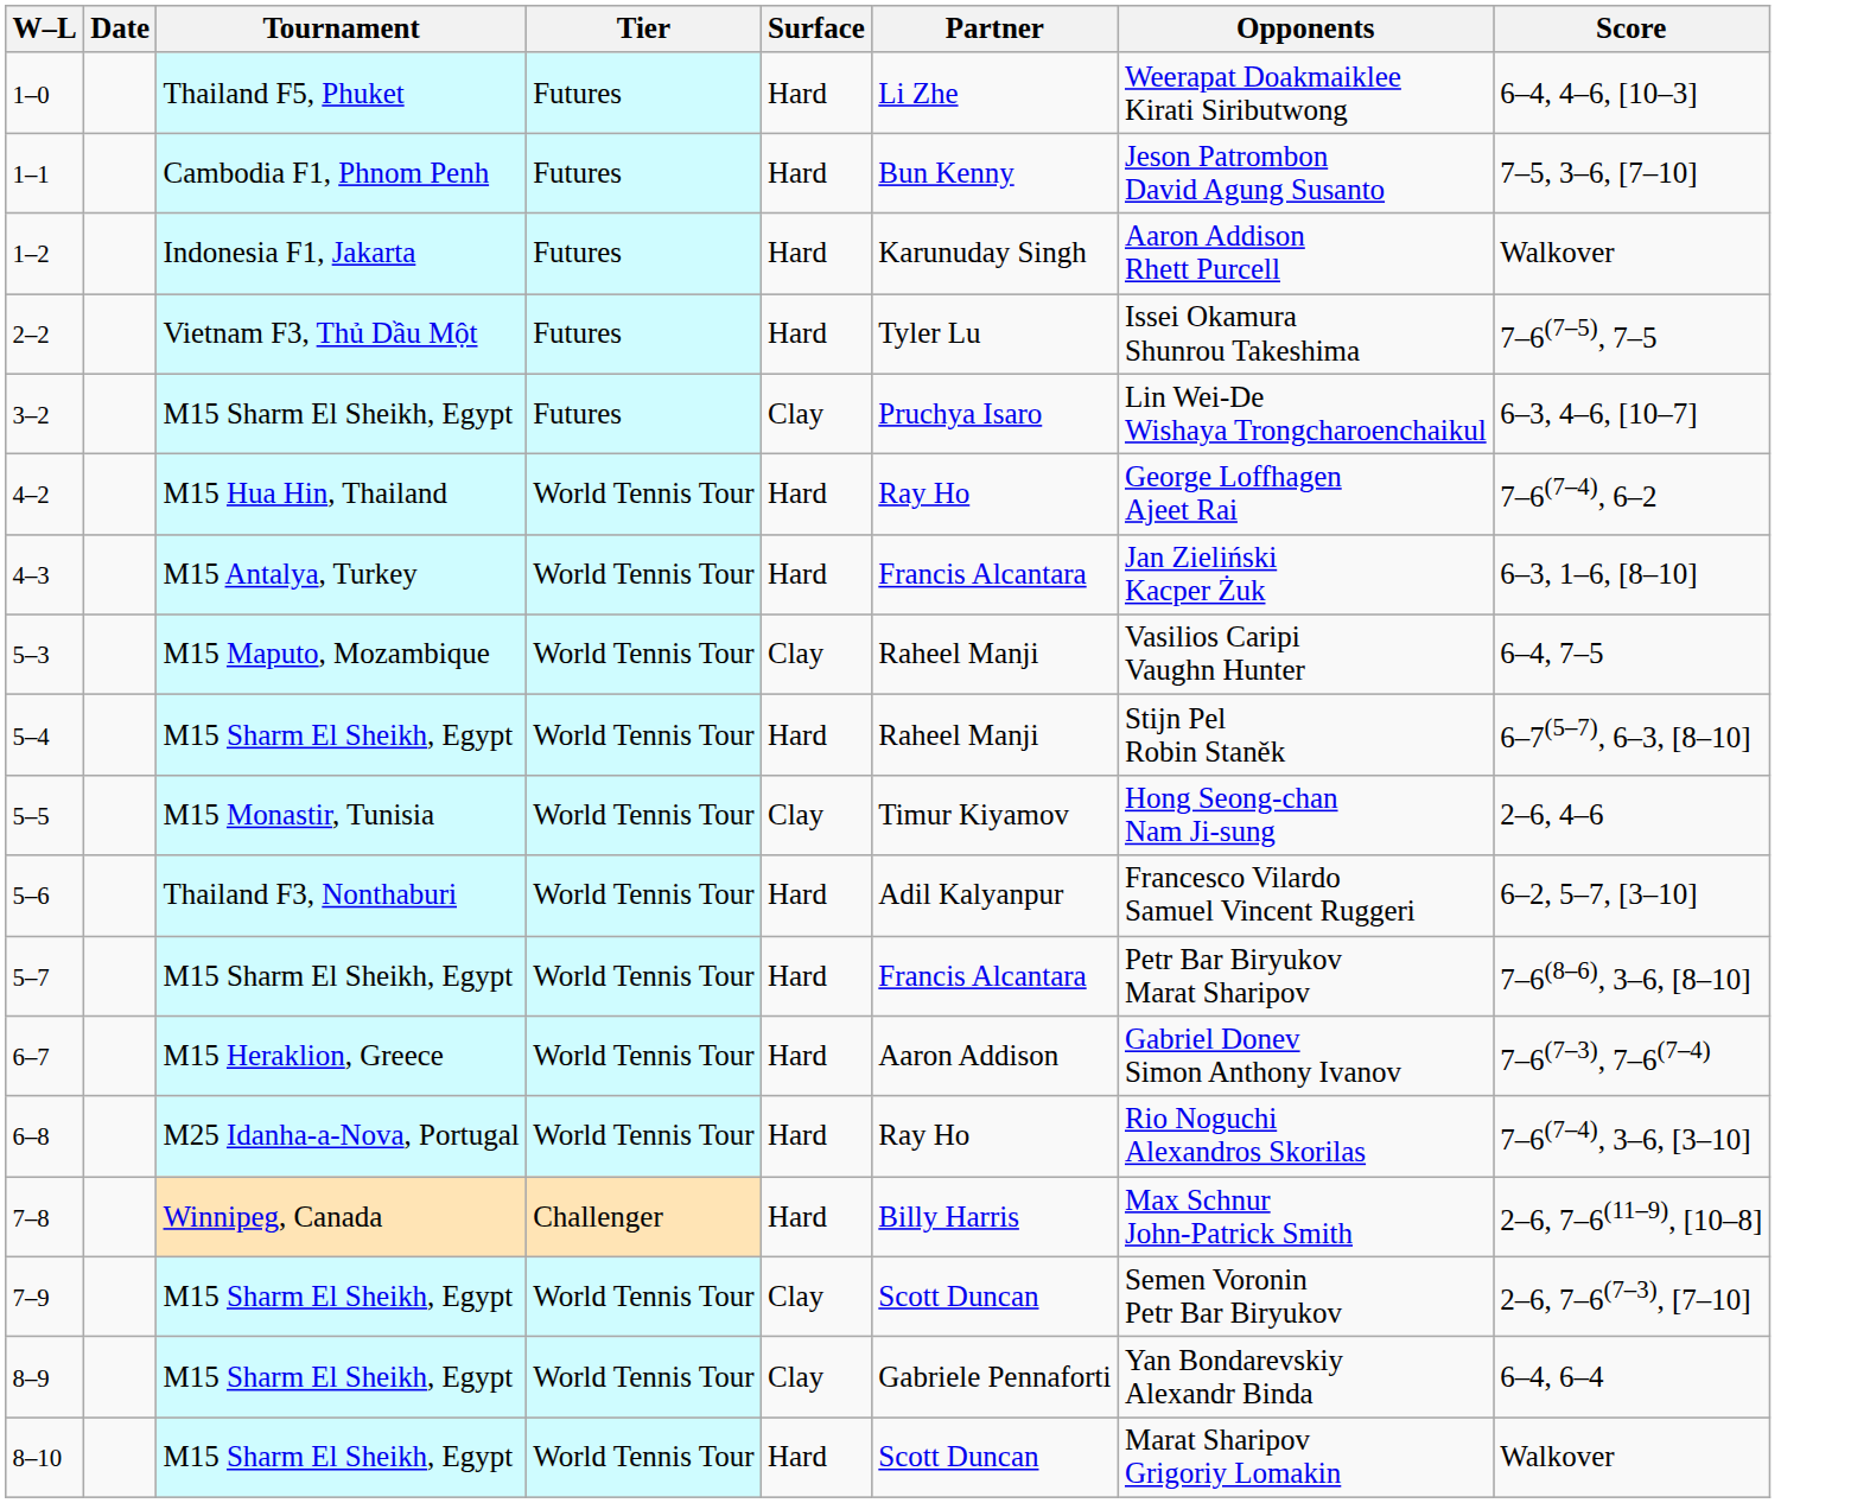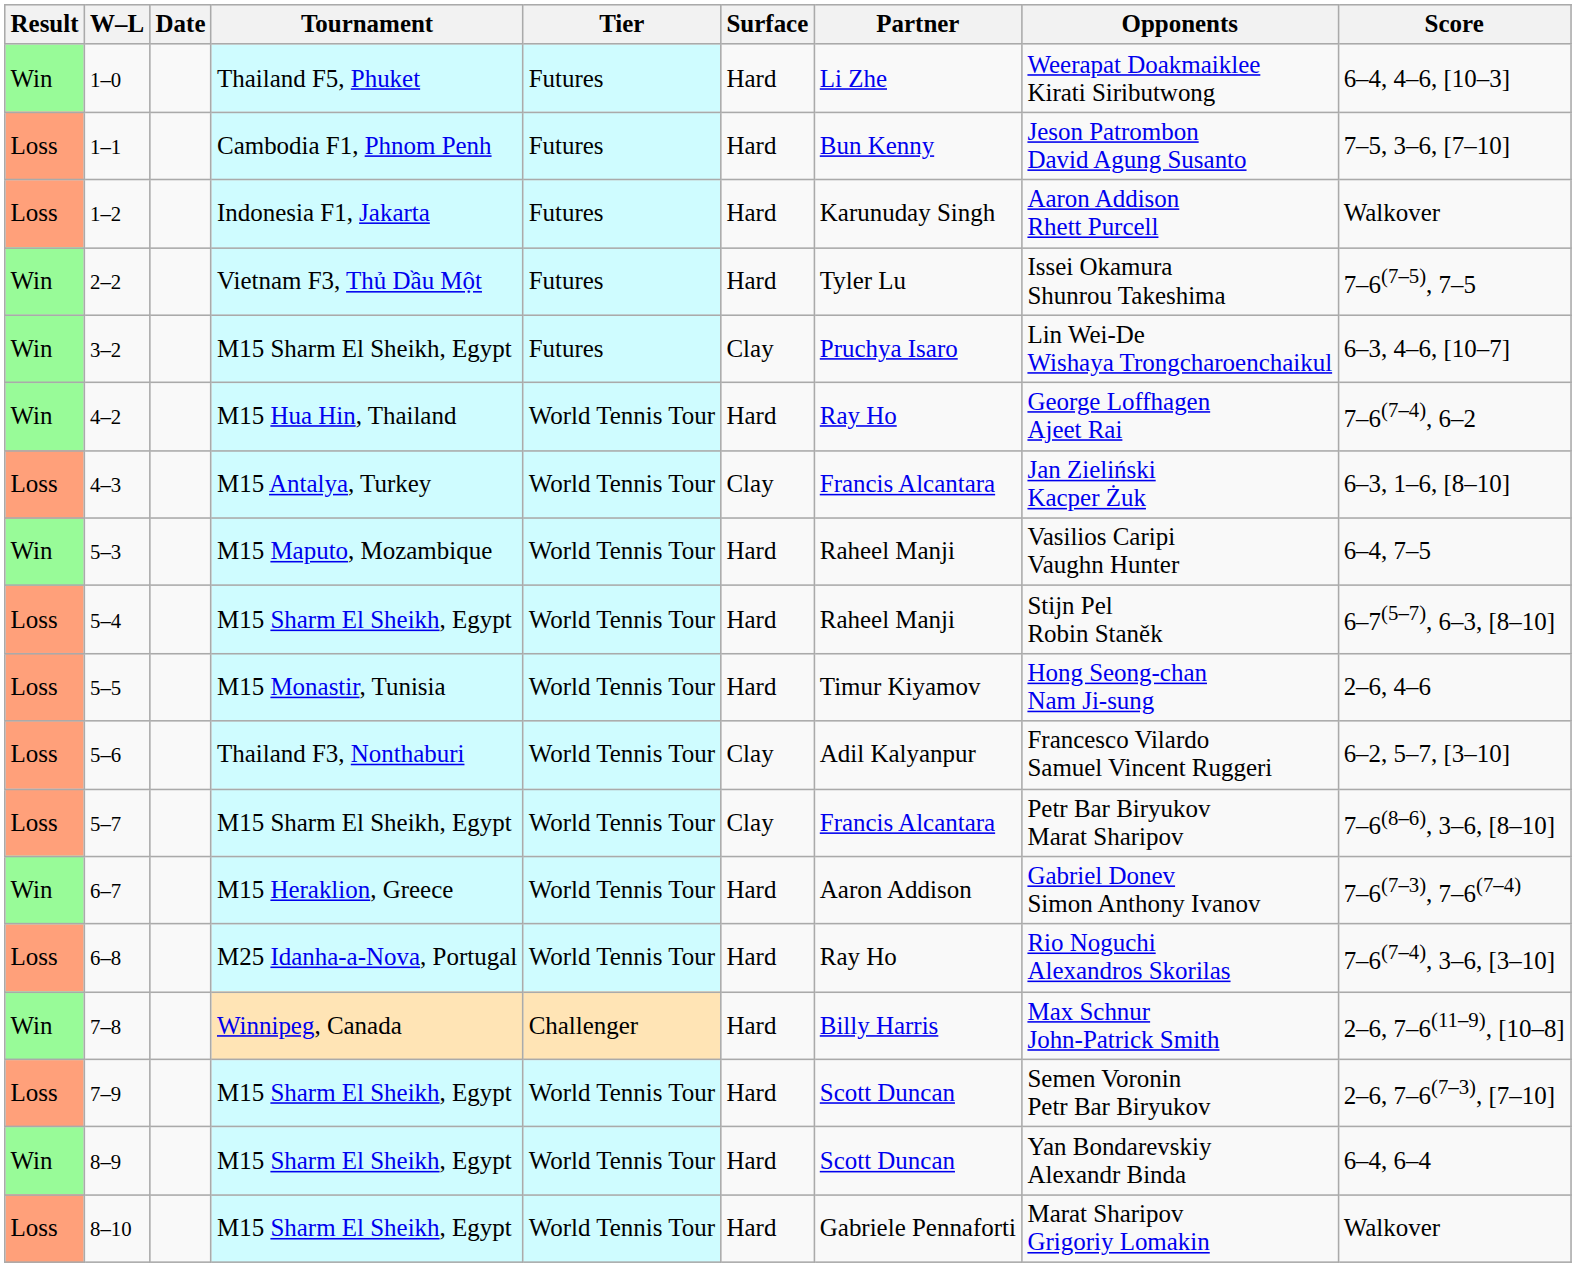 <table class="sortable wikitable">
 <tr>
+<th>Result</th>
 <th class="unsortable">W–L</th>
 <th>Date</th>
 <th>Tournament</th>
 <th>Tier</th>
 <th>Surface</th>
 <th>Partner</th>
 <th>Opponents</th>
 <th class="unsortable">Score</th>
 </tr>
 <tr>
+<td style="background:#98fb98;">Win</td>
 <td><small>1–0</small></td>
 <td></td>
 <td style="background:#cffcff;">Thailand F5, <a href='#'>Phuket</a></td>
 <td style="background:#cffcff;">Futures</td>
 <td>Hard</td>
 <td> <a href='#'>Li Zhe</a></td>
 <td> <a href='#'>Weerapat Doakmaiklee</a><br> Kirati Siributwong</td>
 <td>6–4, 4–6, [10–3]</td>
 </tr>
 <tr>
+<td style="background:#ffa07a;">Loss</td>
 <td><small>1–1</small></td>
 <td></td>
 <td style="background:#cffcff;">Cambodia F1, <a href='#'>Phnom Penh</a></td>
 <td style="background:#cffcff;">Futures</td>
 <td>Hard</td>
 <td> <a href='#'>Bun Kenny</a></td>
 <td> <a href='#'>Jeson Patrombon</a><br> <a href='#'>David Agung Susanto</a></td>
 <td>7–5, 3–6, [7–10]</td>
 </tr>
 <tr>
+<td style="background:#ffa07a;">Loss</td>
 <td><small>1–2</small></td>
 <td></td>
 <td style="background:#cffcff;">Indonesia F1, <a href='#'>Jakarta</a></td>
 <td style="background:#cffcff;">Futures</td>
 <td>Hard</td>
 <td> Karunuday Singh</td>
 <td> <a href='#'>Aaron Addison</a><br> <a href='#'>Rhett Purcell</a></td>
 <td>Walkover</td>
 </tr>
 <tr>
+<td style="background:#98fb98;">Win</td>
 <td><small>2–2</small></td>
 <td></td>
 <td style="background:#cffcff;">Vietnam F3, <a href='#'>Thủ Dầu Một</a></td>
 <td style="background:#cffcff;">Futures</td>
 <td>Hard</td>
 <td> Tyler Lu</td>
 <td> Issei Okamura<br> Shunrou Takeshima</td>
 <td>7–6<sup>(7–5)</sup>, 7–5</td>
 </tr>
 <tr>
+<td style="background:#98fb98;">Win</td>
 <td><small>3–2</small></td>
 <td></td>
 <td style="background:#cffcff;">M15 Sharm El Sheikh, Egypt</td>
 <td style="background:#cffcff;">Futures</td>
 <td>Clay</td>
 <td> <a href='#'>Pruchya Isaro</a></td>
 <td> Lin Wei-De<br> <a href='#'>Wishaya Trongcharoenchaikul</a></td>
 <td>6–3, 4–6, [10–7]</td>
 </tr>
 <tr>
+<td style="background:#98fb98;">Win</td>
 <td><small>4–2</small></td>
 <td></td>
 <td style="background:#cffcff;">M15 <a href='#'>Hua Hin</a>, Thailand</td>
 <td style="background:#cffcff;">World Tennis Tour</td>
 <td>Hard</td>
 <td> <a href='#'>Ray Ho</a></td>
 <td> <a href='#'>George Loffhagen</a><br> <a href='#'>Ajeet Rai</a></td>
 <td>7–6<sup>(7–4)</sup>, 6–2</td>
 </tr>
 <tr>
+<td style="background:#ffa07a;">Loss</td>
 <td><small>4–3</small></td>
 <td></td>
 <td style="background:#cffcff;">M15 <a href='#'>Antalya</a>, Turkey</td>
 <td style="background:#cffcff;">World Tennis Tour</td>
-<td>Hard</td>
+<td>Clay</td>
 <td> <a href='#'>Francis Alcantara</a></td>
 <td> <a href='#'>Jan Zieliński</a><br> <a href='#'>Kacper Żuk</a></td>
 <td>6–3, 1–6, [8–10]</td>
 </tr>
 <tr>
+<td style="background:#98fb98;">Win</td>
 <td><small>5–3</small></td>
 <td></td>
 <td style="background:#cffcff;">M15 <a href='#'>Maputo</a>, Mozambique</td>
 <td style="background:#cffcff;">World Tennis Tour</td>
-<td>Clay</td>
+<td>Hard</td>
 <td> Raheel Manji</td>
 <td> Vasilios Caripi<br> Vaughn Hunter</td>
 <td>6–4, 7–5</td>
 </tr>
 <tr>
+<td style="background:#ffa07a;">Loss</td>
 <td><small>5–4</small></td>
 <td></td>
 <td style="background:#cffcff;">M15 <a href='#'>Sharm El Sheikh</a>, Egypt</td>
 <td style="background:#cffcff;">World Tennis Tour</td>
 <td>Hard</td>
 <td> Raheel Manji</td>
 <td> Stijn Pel<br> Robin Staněk</td>
 <td>6–7<sup>(5–7)</sup>, 6–3, [8–10]</td>
 </tr>
 <tr>
+<td style="background:#ffa07a;">Loss</td>
 <td><small>5–5</small></td>
 <td></td>
 <td style="background:#cffcff;">M15 <a href='#'>Monastir</a>, Tunisia</td>
 <td style="background:#cffcff;">World Tennis Tour</td>
-<td>Clay</td>
+<td>Hard</td>
 <td> Timur Kiyamov</td>
 <td> <a href='#'>Hong Seong-chan</a><br> <a href='#'>Nam Ji-sung</a></td>
 <td>2–6, 4–6</td>
 </tr>
 <tr>
+<td style="background:#ffa07a;">Loss</td>
 <td><small>5–6</small></td>
 <td></td>
 <td style="background:#cffcff;">Thailand F3, <a href='#'>Nonthaburi</a></td>
 <td style="background:#cffcff;">World Tennis Tour</td>
-<td>Hard</td>
+<td>Clay</td>
 <td> Adil Kalyanpur</td>
 <td> Francesco Vilardo<br> Samuel Vincent Ruggeri</td>
 <td>6–2, 5–7, [3–10]</td>
 </tr>
 <tr>
+<td style="background:#ffa07a;">Loss</td>
 <td><small>5–7</small></td>
 <td></td>
 <td style="background:#cffcff;">M15 Sharm El Sheikh, Egypt</td>
 <td style="background:#cffcff;">World Tennis Tour</td>
-<td>Hard</td>
+<td>Clay</td>
 <td> <a href='#'>Francis Alcantara</a></td>
 <td> Petr Bar Biryukov<br> Marat Sharipov</td>
 <td>7–6<sup>(8–6)</sup>, 3–6, [8–10]</td>
 </tr>
 <tr>
+<td style="background:#98fb98;">Win</td>
 <td><small>6–7</small></td>
 <td></td>
 <td style="background:#cffcff;">M15 <a href='#'>Heraklion</a>, Greece</td>
 <td style="background:#cffcff;">World Tennis Tour</td>
 <td>Hard</td>
 <td> Aaron Addison</td>
 <td> <a href='#'>Gabriel Donev</a><br> Simon Anthony Ivanov</td>
 <td>7–6<sup>(7–3)</sup>, 7–6<sup>(7–4)</sup></td>
 </tr>
 <tr>
+<td style="background:#ffa07a;">Loss</td>
 <td><small>6–8</small></td>
 <td></td>
 <td style="background:#cffcff;">M25 <a href='#'>Idanha-a-Nova</a>, Portugal</td>
 <td style="background:#cffcff;">World Tennis Tour</td>
 <td>Hard</td>
 <td> Ray Ho</td>
 <td> <a href='#'>Rio Noguchi</a><br> <a href='#'>Alexandros Skorilas</a></td>
 <td>7–6<sup>(7–4)</sup>, 3–6, [3–10]</td>
 </tr>
 <tr>
+<td style="background:#98fb98;">Win</td>
 <td><small>7–8</small></td>
 <td><a href='#'></a></td>
 <td style="background:moccasin;"><a href='#'>Winnipeg</a>, Canada</td>
 <td style="background:moccasin;">Challenger</td>
 <td>Hard</td>
 <td> <a href='#'>Billy Harris</a></td>
 <td> <a href='#'>Max Schnur</a><br> <a href='#'>John-Patrick Smith</a></td>
 <td>2–6, 7–6<sup>(11–9)</sup>, [10–8]</td>
 </tr>
 <tr>
+<td style="background:#ffa07a;">Loss</td>
 <td><small>7–9</small></td>
 <td></td>
 <td style="background:#cffcff;">M15 <a href='#'>Sharm El Sheikh</a>, Egypt</td>
 <td style="background:#cffcff;">World Tennis Tour</td>
-<td>Clay</td>
+<td>Hard</td>
 <td> <a href='#'>Scott Duncan</a></td>
 <td> Semen Voronin<br> Petr Bar Biryukov</td>
 <td>2–6, 7–6<sup>(7–3)</sup>, [7–10]</td>
 </tr>
 <tr>
+<td style="background:#98fb98;">Win</td>
 <td><small>8–9</small></td>
 <td></td>
 <td style="background:#cffcff;">M15 <a href='#'>Sharm El Sheikh</a>, Egypt</td>
 <td style="background:#cffcff;">World Tennis Tour</td>
-<td>Clay</td>
-<td> Gabriele Pennaforti</td>
+<td>Hard</td>
+<td> <a href='#'>Scott Duncan</a></td>
 <td> Yan Bondarevskiy<br> Alexandr Binda</td>
 <td>6–4, 6–4</td>
 </tr>
 <tr>
+<td style="background:#ffa07a;">Loss</td>
 <td><small>8–10</small></td>
 <td></td>
 <td style="background:#cffcff;">M15 <a href='#'>Sharm El Sheikh</a>, Egypt</td>
 <td style="background:#cffcff;">World Tennis Tour</td>
 <td>Hard</td>
-<td> <a href='#'>Scott Duncan</a></td>
+<td> Gabriele Pennaforti</td>
 <td> Marat Sharipov<br> <a href='#'>Grigoriy Lomakin</a></td>
 <td>Walkover</td>
 </tr>
 </table>
